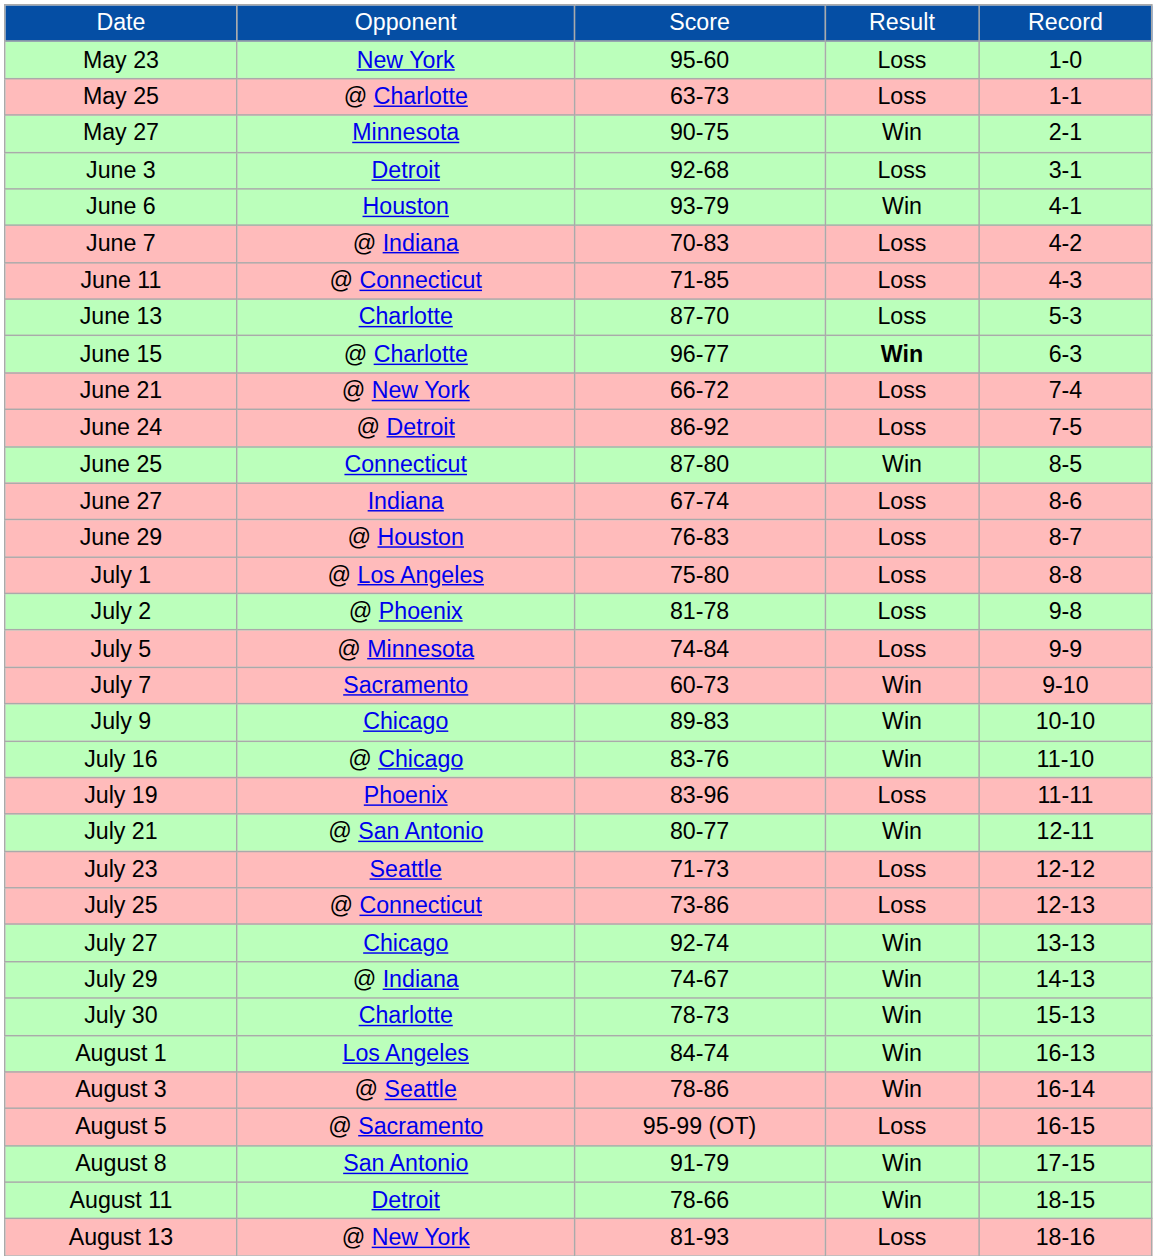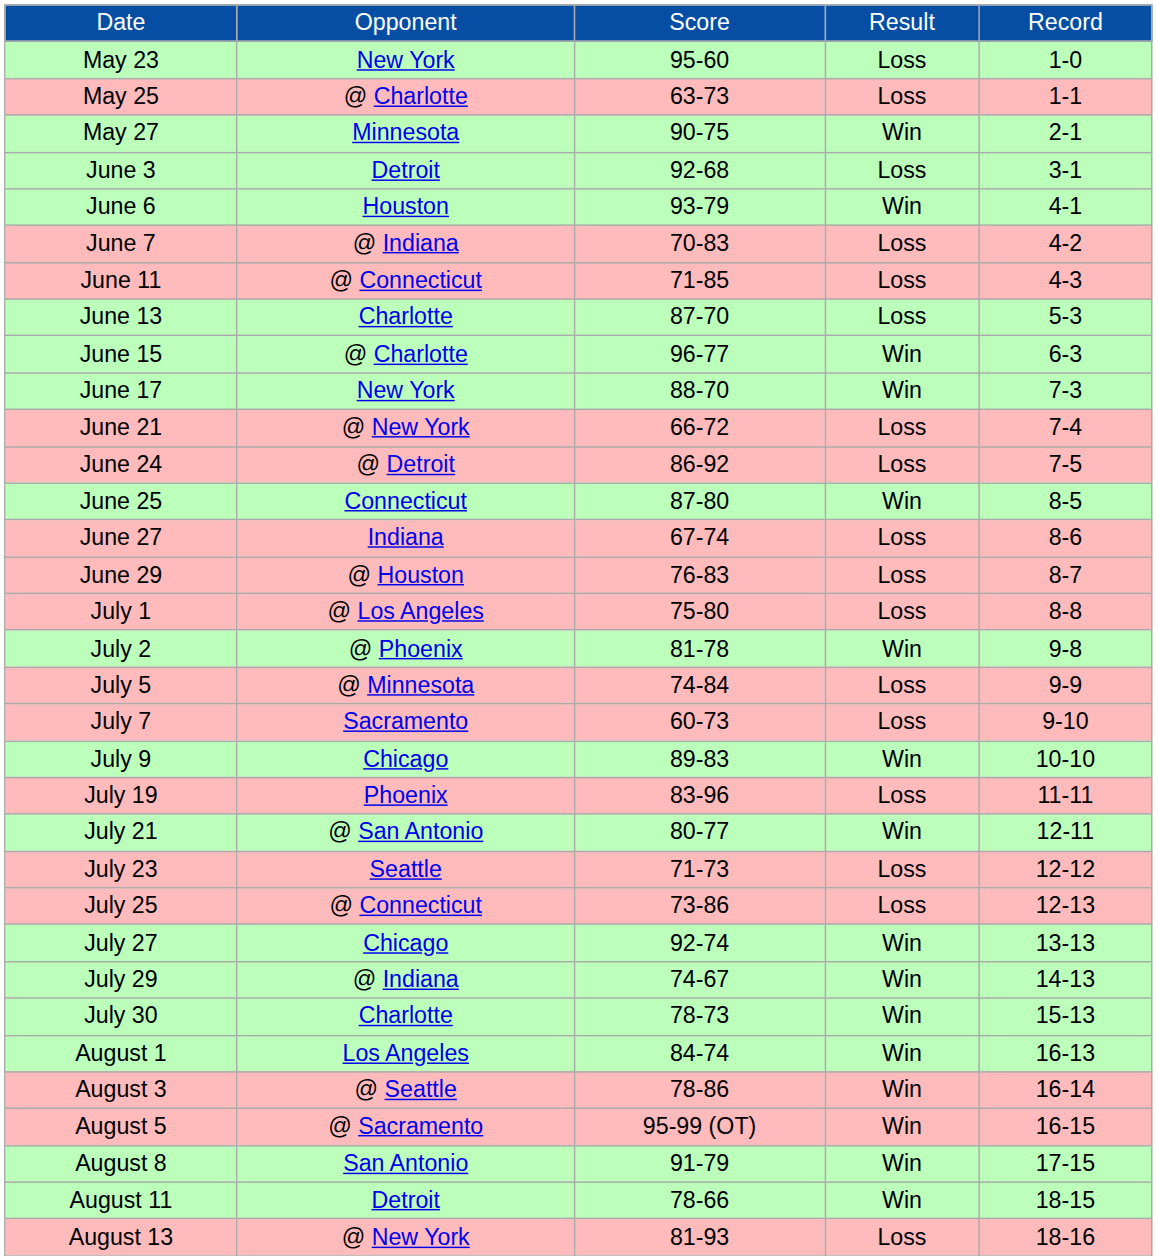 <table class="wikitable" width="50%">
 <tr align="center" style="background:#054ea4; color:white;">
 <td>Date</td>
 <td>Opponent</td>
 <td>Score</td>
 <td>Result</td>
 <td>Record</td>
 </tr>
 <tr align="center" bgcolor="bbffbb">
 <td>May 23</td>
 <td><a href='#'>New York</a></td>
 <td>95-60</td>
 <td>Loss</td>
 <td>1-0</td>
 </tr>
 <tr align="center" bgcolor="ffbbbb">
 <td>May 25</td>
 <td>@ <a href='#'>Charlotte</a></td>
 <td>63-73</td>
 <td>Loss</td>
 <td>1-1</td>
 </tr>
 <tr align="center" bgcolor="bbffbb">
 <td>May 27</td>
 <td><a href='#'>Minnesota</a></td>
 <td>90-75</td>
 <td>Win</td>
 <td>2-1</td>
 </tr>
 <tr align="center" bgcolor="bbffbb">
 <td>June 3</td>
 <td><a href='#'>Detroit</a></td>
 <td>92-68</td>
 <td>Loss</td>
 <td>3-1</td>
 </tr>
 <tr align="center" bgcolor="bbffbb">
 <td>June 6</td>
 <td><a href='#'>Houston</a></td>
 <td>93-79</td>
 <td>Win</td>
 <td>4-1</td>
 </tr>
 <tr align="center" bgcolor="ffbbbb">
 <td>June 7</td>
 <td>@ <a href='#'>Indiana</a></td>
 <td>70-83</td>
 <td>Loss</td>
 <td>4-2</td>
 </tr>
 <tr align="center" bgcolor="ffbbbb">
 <td>June 11</td>
 <td>@ <a href='#'>Connecticut</a></td>
 <td>71-85</td>
 <td>Loss</td>
 <td>4-3</td>
 </tr>
 <tr align="center" bgcolor="bbffbb">
 <td>June 13</td>
 <td><a href='#'>Charlotte</a></td>
 <td>87-70</td>
 <td>Loss</td>
 <td>5-3</td>
 </tr>
 <tr align="center" bgcolor="bbffbb">
 <td>June 15</td>
 <td>@ <a href='#'>Charlotte</a></td>
 <td>96-77</td>
-<td><strong>Win</strong></td>
+<td>Win</td>
 <td>6-3</td>
+</tr>
+<tr align="center" bgcolor="bbffbb">
+<td>June 17</td>
+<td><a href='#'>New York</a></td>
+<td>88-70</td>
+<td>Win</td>
+<td>7-3</td>
 </tr>
 <tr align="center" bgcolor="ffbbbb">
 <td>June 21</td>
 <td>@ <a href='#'>New York</a></td>
 <td>66-72</td>
 <td>Loss</td>
 <td>7-4</td>
 </tr>
 <tr align="center" bgcolor="ffbbbb">
 <td>June 24</td>
 <td>@ <a href='#'>Detroit</a></td>
 <td>86-92</td>
 <td>Loss</td>
 <td>7-5</td>
 </tr>
 <tr align="center" bgcolor="bbffbb">
 <td>June 25</td>
 <td><a href='#'>Connecticut</a></td>
 <td>87-80</td>
 <td>Win</td>
 <td>8-5</td>
 </tr>
 <tr align="center" bgcolor="ffbbbb">
 <td>June 27</td>
 <td><a href='#'>Indiana</a></td>
 <td>67-74</td>
 <td>Loss</td>
 <td>8-6</td>
 </tr>
 <tr align="center" bgcolor="ffbbbb">
 <td>June 29</td>
 <td>@ <a href='#'>Houston</a></td>
 <td>76-83</td>
 <td>Loss</td>
 <td>8-7</td>
 </tr>
 <tr align="center" bgcolor="ffbbbb">
 <td>July 1</td>
 <td>@ <a href='#'>Los Angeles</a></td>
 <td>75-80</td>
 <td>Loss</td>
 <td>8-8</td>
 </tr>
 <tr align="center" bgcolor="bbffbb">
 <td>July 2</td>
 <td>@ <a href='#'>Phoenix</a></td>
 <td>81-78</td>
-<td>Loss</td>
+<td>Win</td>
 <td>9-8</td>
 </tr>
 <tr align="center" bgcolor="ffbbbb">
 <td>July 5</td>
 <td>@ <a href='#'>Minnesota</a></td>
 <td>74-84</td>
 <td>Loss</td>
 <td>9-9</td>
 </tr>
 <tr align="center" bgcolor="ffbbbb">
 <td>July 7</td>
 <td><a href='#'>Sacramento</a></td>
 <td>60-73</td>
-<td>Win</td>
+<td>Loss</td>
 <td>9-10</td>
 </tr>
 <tr align="center" bgcolor="bbffbb">
 <td>July 9</td>
 <td><a href='#'>Chicago</a></td>
 <td>89-83</td>
 <td>Win</td>
 <td>10-10</td>
-</tr>
-<tr align="center" bgcolor="bbffbb">
-<td>July 16</td>
-<td>@ <a href='#'>Chicago</a></td>
-<td>83-76</td>
-<td>Win</td>
-<td>11-10</td>
 </tr>
 <tr align="center" bgcolor="ffbbbb">
 <td>July 19</td>
 <td><a href='#'>Phoenix</a></td>
 <td>83-96</td>
 <td>Loss</td>
 <td>11-11</td>
 </tr>
 <tr align="center" bgcolor="bbffbb">
 <td>July 21</td>
 <td>@ <a href='#'>San Antonio</a></td>
 <td>80-77</td>
 <td>Win</td>
 <td>12-11</td>
 </tr>
 <tr align="center" bgcolor="ffbbbb">
 <td>July 23</td>
 <td><a href='#'>Seattle</a></td>
 <td>71-73</td>
 <td>Loss</td>
 <td>12-12</td>
 </tr>
 <tr align="center" bgcolor="ffbbbb">
 <td>July 25</td>
 <td>@ <a href='#'>Connecticut</a></td>
 <td>73-86</td>
 <td>Loss</td>
 <td>12-13</td>
 </tr>
 <tr align="center" bgcolor="bbffbb">
 <td>July 27</td>
 <td><a href='#'>Chicago</a></td>
 <td>92-74</td>
 <td>Win</td>
 <td>13-13</td>
 </tr>
 <tr align="center" bgcolor="bbffbb">
 <td>July 29</td>
 <td>@ <a href='#'>Indiana</a></td>
 <td>74-67</td>
 <td>Win</td>
 <td>14-13</td>
 </tr>
 <tr align="center" bgcolor="bbffbb">
 <td>July 30</td>
 <td><a href='#'>Charlotte</a></td>
 <td>78-73</td>
 <td>Win</td>
 <td>15-13</td>
 </tr>
 <tr align="center" bgcolor="bbffbb">
 <td>August 1</td>
 <td><a href='#'>Los Angeles</a></td>
 <td>84-74</td>
 <td>Win</td>
 <td>16-13</td>
 </tr>
 <tr align="center" bgcolor="ffbbbb">
 <td>August 3</td>
 <td>@ <a href='#'>Seattle</a></td>
 <td>78-86</td>
 <td>Win</td>
 <td>16-14</td>
 </tr>
 <tr align="center" bgcolor="ffbbbb">
 <td>August 5</td>
 <td>@ <a href='#'>Sacramento</a></td>
 <td>95-99 (OT)</td>
-<td>Loss</td>
+<td>Win</td>
 <td>16-15</td>
 </tr>
 <tr align="center" bgcolor="bbffbb">
 <td>August 8</td>
 <td><a href='#'>San Antonio</a></td>
 <td>91-79</td>
 <td>Win</td>
 <td>17-15</td>
 </tr>
 <tr align="center" bgcolor="bbffbb">
 <td>August 11</td>
 <td><a href='#'>Detroit</a></td>
 <td>78-66</td>
 <td>Win</td>
 <td>18-15</td>
 </tr>
 <tr align="center" bgcolor="ffbbbb">
 <td>August 13</td>
 <td>@ <a href='#'>New York</a></td>
 <td>81-93</td>
 <td>Loss</td>
 <td>18-16</td>
 </tr>
 </table>
